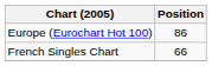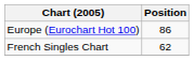 <table class="wikitable sortable">
 <tr>
 <th>Chart (2005)</th>
 <th>Position</th>
 </tr>
 <tr>
 <td>Europe (<a href='#'>Eurochart Hot 100</a>)</td>
 <td align="center">86</td>
 </tr>
 <tr>
 <td>French Singles Chart</td>
-<td align="center">66</td>
+<td align="center">62</td>
 </tr>
 <tr>
 </tr>
 </table>
